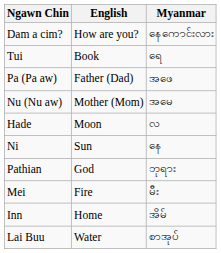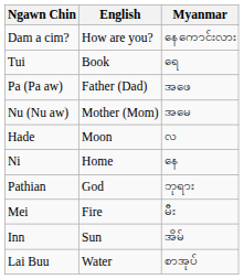 <table class="wikitable">
 <tr>
 <th>Ngawn Chin</th>
 <th>English</th>
 <th>Myanmar</th>
 </tr>
 <tr>
 <td>Dam a cim?</td>
 <td>How are you?</td>
 <td>နေကောင်းလား</td>
 </tr>
 <tr>
 <td>Tui</td>
 <td>Book</td>
 <td>ရေ</td>
 </tr>
 <tr>
 <td>Pa (Pa aw)</td>
 <td>Father (Dad)</td>
 <td>အဖေ</td>
 </tr>
 <tr>
 <td>Nu (Nu aw)</td>
 <td>Mother (Mom)</td>
 <td>အမေ</td>
 </tr>
 <tr>
 <td>Hade</td>
 <td>Moon</td>
 <td>လ</td>
 </tr>
 <tr>
 <td>Ni</td>
-<td>Sun</td>
+<td>Home</td>
 <td>နေ</td>
 </tr>
 <tr>
 <td>Pathian</td>
 <td>God</td>
 <td>ဘုရား</td>
 </tr>
 <tr>
 <td>Mei</td>
 <td>Fire</td>
 <td>မီး</td>
 </tr>
 <tr>
 <td>Inn</td>
-<td>Home</td>
+<td>Sun</td>
 <td>အိမ်</td>
 </tr>
 <tr>
 <td>Lai Buu</td>
 <td>Water</td>
 <td>စာအုပ်</td>
 </tr>
 </table>
